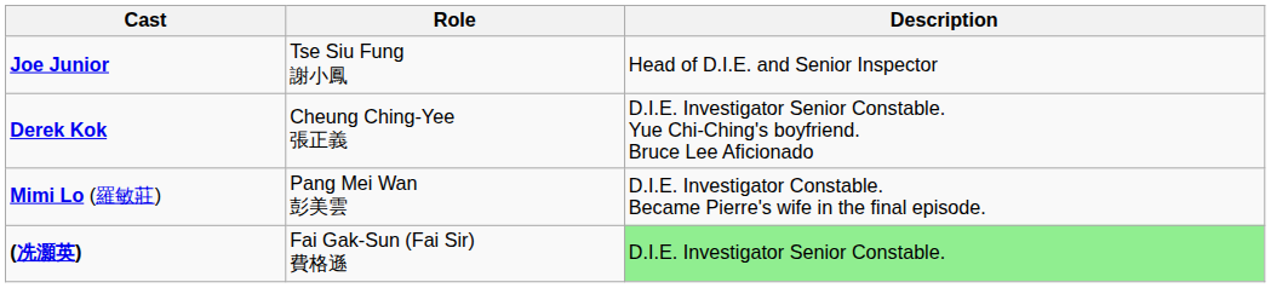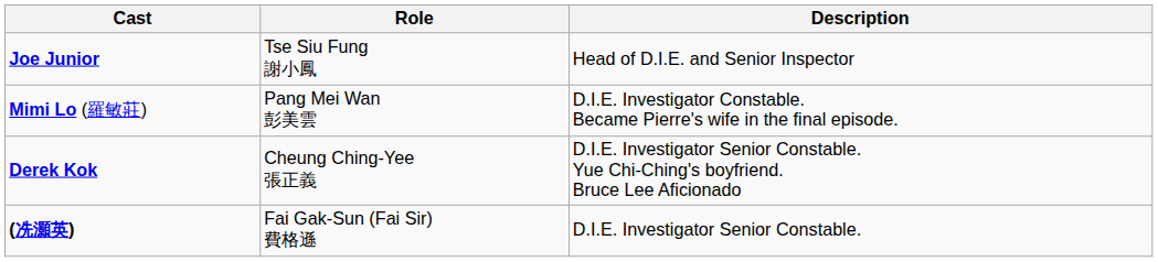 <table class="wikitable" style="width:65%;">
 <tr>
 <th>Cast</th>
 <th>Role</th>
 <th>Description</th>
 </tr>
 <tr>
 <td><strong><a href='#'>Joe Junior</a></strong></td>
 <td>Tse Siu Fung <br> 謝小鳳</td>
 <td>Head of D.I.E. and Senior Inspector</td>
 </tr>
 <tr>
+<td><strong><a href='#'>Mimi Lo</a></strong> (<a href='#'>羅敏莊</a>)</td>
+<td>Pang Mei Wan <br> 彭美雲</td>
+<td>D.I.E. Investigator Constable. <br> Became Pierre's wife in the final episode.</td>
+</tr>
+<tr>
 <td><strong><a href='#'>Derek Kok</a></strong></td>
 <td>Cheung Ching-Yee <br> 張正義</td>
 <td>D.I.E. Investigator Senior Constable. <br> Yue Chi-Ching's boyfriend. <br> Bruce Lee Aficionado</td>
 </tr>
 <tr>
-<td><strong><a href='#'>Mimi Lo</a></strong> (<a href='#'>羅敏莊</a>)</td>
-<td>Pang Mei Wan <br> 彭美雲</td>
-<td>D.I.E. Investigator Constable. <br> Became Pierre's wife in the final episode.</td>
-</tr>
-<tr>
 <td><strong>(<a href='#'>冼灝英</a>)</strong></td>
 <td>Fai Gak-Sun (Fai Sir) <br> 費格遜</td>
-<td style="background: lightgreen;">D.I.E. Investigator Senior Constable.</td>
+<td>D.I.E. Investigator Senior Constable.</td>
 </tr>
 </table>
